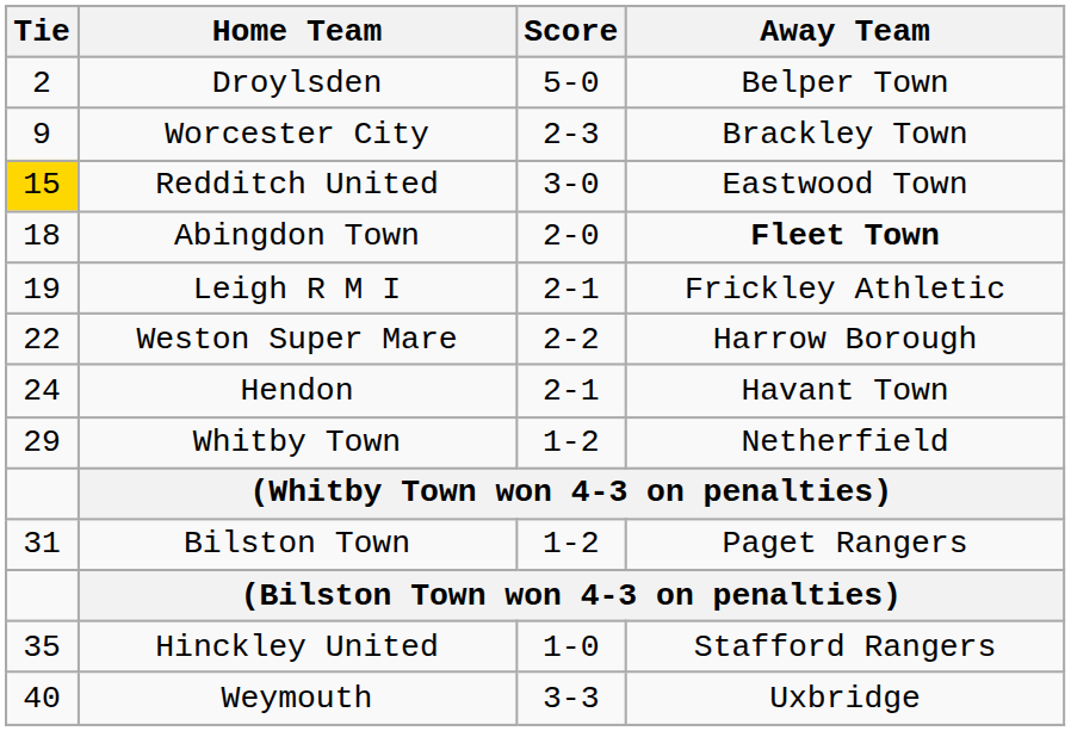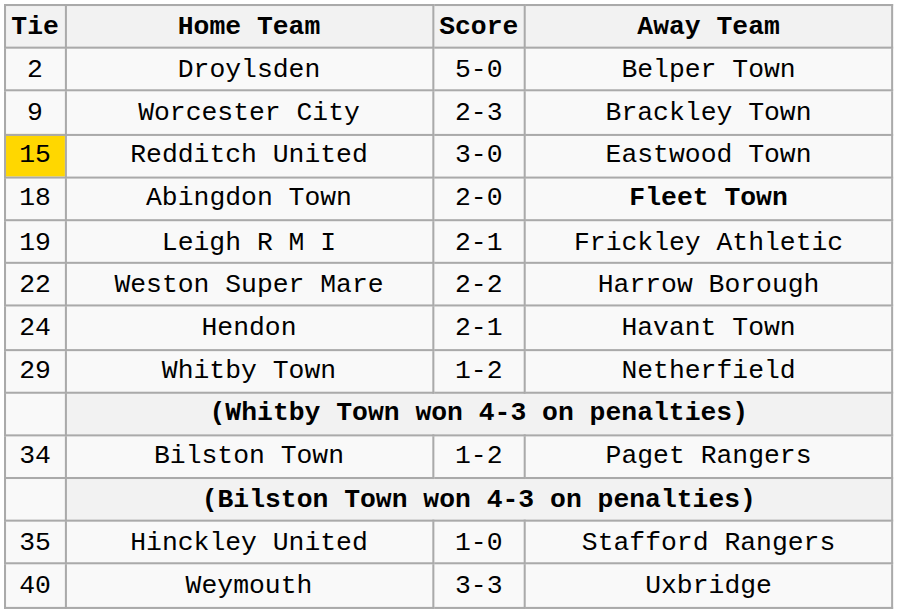 <table class="wikitable" style="text-align:center;">
 <tr>
 <th width=20>Tie</th>
 <th width=175>Home Team</th>
 <th width=20>Score</th>
 <th width=175>Away Team</th>
 </tr>
 <tr>
 <td>2</td>
 <td>Droylsden</td>
 <td>5-0</td>
 <td>Belper Town</td>
 </tr>
 <tr>
 <td>9</td>
 <td>Worcester City</td>
 <td>2-3</td>
 <td>Brackley Town</td>
 </tr>
 <tr>
 <td style="background: gold;">15</td>
 <td>Redditch United</td>
 <td>3-0</td>
 <td>Eastwood Town</td>
 </tr>
 <tr>
 <td>18</td>
 <td>Abingdon Town</td>
 <td>2-0</td>
 <td><strong>Fleet Town</strong></td>
 </tr>
 <tr>
 <td>19</td>
 <td>Leigh R M I</td>
 <td>2-1</td>
 <td>Frickley Athletic</td>
 </tr>
 <tr>
 <td>22</td>
 <td>Weston Super Mare</td>
 <td>2-2</td>
 <td>Harrow Borough</td>
 </tr>
 <tr>
 <td>24</td>
 <td>Hendon</td>
 <td>2-1</td>
 <td>Havant Town</td>
 </tr>
 <tr>
 <td>29</td>
 <td>Whitby Town</td>
 <td>1-2</td>
 <td>Netherfield</td>
 </tr>
 <tr>
 <td></td>
 <th colspan="5">(Whitby Town won 4-3 on penalties)</th>
 </tr>
 <tr>
-<td>31</td>
+<td>34</td>
 <td>Bilston Town</td>
 <td>1-2</td>
 <td>Paget Rangers</td>
 </tr>
 <tr>
 <td></td>
 <th colspan="5">(Bilston Town won 4-3 on penalties)</th>
 </tr>
 <tr>
 <td>35</td>
 <td>Hinckley United</td>
 <td>1-0</td>
 <td>Stafford Rangers</td>
 </tr>
 <tr>
 <td>40</td>
 <td>Weymouth</td>
 <td>3-3</td>
 <td>Uxbridge</td>
 </tr>
 </table>
